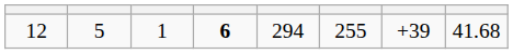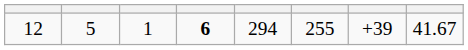 <table class="wikitable">
 <tr>
 <th width="40"></th>
 <th width="40"></th>
 <th width="40"></th>
 <th width="40"></th>
 <th width="40"></th>
 <th width="40"></th>
 <th width="40"></th>
 <th width="40"></th>
 </tr>
 <tr>
 <td align=center>12</td>
 <td align=center>5</td>
 <td align=center>1</td>
 <td align=center><strong>6</strong></td>
 <td align=center>294</td>
 <td align=center>255</td>
 <td align=center>+39</td>
-<td align=center>41.68</td>
+<td align=center>41.67</td>
 </tr>
 </table>
